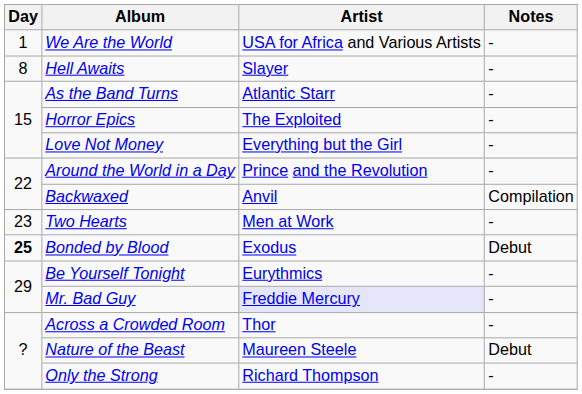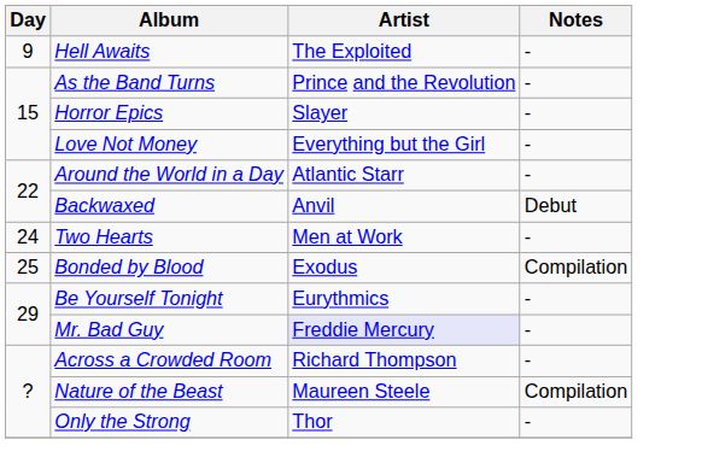 <table class="wikitable">
 <tr>
 <th>Day</th>
 <th>Album</th>
 <th>Artist</th>
 <th>Notes</th>
 </tr>
 <tr>
-<td rowspan="1" align="center">1</td>
-<td><em><a href='#'>We Are the World</a></em></td>
-<td><a href='#'>USA for Africa</a> and Various Artists</td>
-<td>-</td>
-</tr>
-<tr>
-<td rowspan="1" align="center">8</td>
+<td rowspan="1" align="center">9</td>
 <td><em><a href='#'>Hell Awaits</a></em></td>
-<td><a href='#'>Slayer</a></td>
+<td><a href='#'>The Exploited</a></td>
 <td>-</td>
 </tr>
 <tr>
 <td rowspan="3" align="center">15</td>
 <td><em><a href='#'>As the Band Turns</a></em></td>
-<td><a href='#'>Atlantic Starr</a></td>
+<td><a href='#'>Prince</a> <a href='#'>and the Revolution</a></td>
 <td>-</td>
 </tr>
 <tr>
 <td><em><a href='#'>Horror Epics</a></em></td>
-<td><a href='#'>The Exploited</a></td>
+<td><a href='#'>Slayer</a></td>
 <td>-</td>
 </tr>
 <tr>
 <td><em><a href='#'>Love Not Money</a></em></td>
 <td><a href='#'>Everything but the Girl</a></td>
 <td>-</td>
 </tr>
 <tr>
 <td rowspan="2" align="center">22</td>
 <td><em><a href='#'>Around the World in a Day</a></em></td>
-<td><a href='#'>Prince</a> <a href='#'>and the Revolution</a></td>
+<td><a href='#'>Atlantic Starr</a></td>
 <td>-</td>
 </tr>
 <tr>
 <td><em><a href='#'>Backwaxed</a></em></td>
 <td><a href='#'>Anvil</a></td>
-<td>Compilation</td>
+<td>Debut</td>
 </tr>
 <tr>
-<td rowspan="1" align="center">23</td>
+<td rowspan="1" align="center">24</td>
 <td><em><a href='#'>Two Hearts</a></em></td>
 <td><a href='#'>Men at Work</a></td>
 <td>-</td>
 </tr>
 <tr>
-<td rowspan="1" align="center"><strong>25</strong></td>
+<td rowspan="1" align="center">25</td>
 <td><em><a href='#'>Bonded by Blood</a></em></td>
 <td><a href='#'>Exodus</a></td>
-<td>Debut</td>
+<td>Compilation</td>
 </tr>
 <tr>
 <td rowspan="2" align="center">29</td>
 <td><em><a href='#'>Be Yourself Tonight</a></em></td>
 <td><a href='#'>Eurythmics</a></td>
 <td>-</td>
 </tr>
 <tr>
 <td><em><a href='#'>Mr. Bad Guy</a></em></td>
 <td style="background: lavender;"><a href='#'>Freddie Mercury</a></td>
 <td>-</td>
 </tr>
 <tr>
 <td rowspan="3" align="center">?</td>
 <td><em><a href='#'>Across a Crowded Room</a></em></td>
-<td><a href='#'>Thor</a></td>
+<td><a href='#'>Richard Thompson</a></td>
 <td>-</td>
 </tr>
 <tr>
 <td><em><a href='#'>Nature of the Beast</a></em></td>
 <td><a href='#'>Maureen Steele</a></td>
-<td>Debut</td>
+<td>Compilation</td>
 </tr>
 <tr>
 <td><em><a href='#'>Only the Strong</a></em></td>
-<td><a href='#'>Richard Thompson</a></td>
+<td><a href='#'>Thor</a></td>
 <td>-</td>
 </tr>
 <tr>
 </tr>
 </table>
